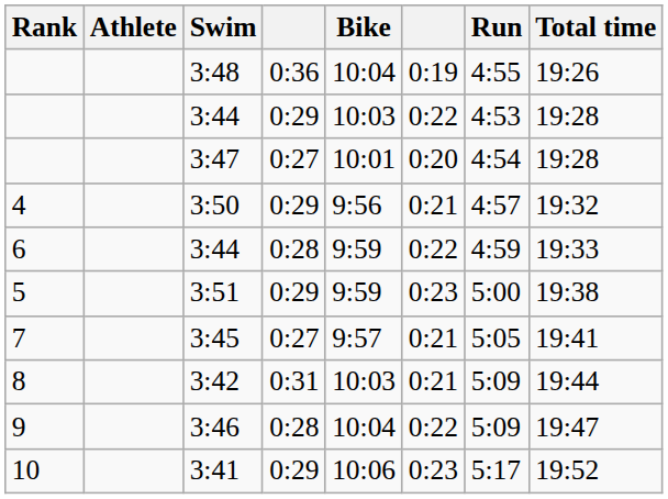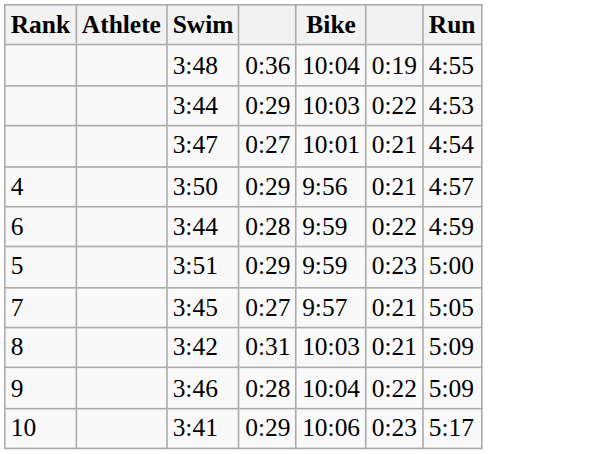 <table class="wikitable sortable">
 <tr>
 <th>Rank</th>
 <th>Athlete</th>
 <th>Swim</th>
 <th></th>
 <th>Bike</th>
 <th></th>
 <th>Run</th>
-<th>Total time</th>
 </tr>
 <tr>
 <td></td>
 <td></td>
 <td>3:48</td>
 <td>0:36</td>
 <td>10:04</td>
 <td>0:19</td>
 <td>4:55</td>
-<td>19:26</td>
 </tr>
 <tr>
 <td></td>
 <td></td>
 <td>3:44</td>
 <td>0:29</td>
 <td>10:03</td>
 <td>0:22</td>
 <td>4:53</td>
-<td>19:28</td>
 </tr>
 <tr>
 <td></td>
 <td></td>
 <td>3:47</td>
 <td>0:27</td>
 <td>10:01</td>
-<td>0:20</td>
+<td>0:21</td>
 <td>4:54</td>
-<td>19:28</td>
 </tr>
 <tr>
 <td>4</td>
 <td></td>
 <td>3:50</td>
 <td>0:29</td>
 <td>9:56</td>
 <td>0:21</td>
 <td>4:57</td>
-<td>19:32</td>
 </tr>
 <tr>
 <td>6</td>
 <td></td>
 <td>3:44</td>
 <td>0:28</td>
 <td>9:59</td>
 <td>0:22</td>
 <td>4:59</td>
-<td>19:33</td>
 </tr>
 <tr>
 <td>5</td>
 <td></td>
 <td>3:51</td>
 <td>0:29</td>
 <td>9:59</td>
 <td>0:23</td>
 <td>5:00</td>
-<td>19:38</td>
 </tr>
 <tr>
 <td>7</td>
 <td></td>
 <td>3:45</td>
 <td>0:27</td>
 <td>9:57</td>
 <td>0:21</td>
 <td>5:05</td>
-<td>19:41</td>
 </tr>
 <tr>
 <td>8</td>
 <td></td>
 <td>3:42</td>
 <td>0:31</td>
 <td>10:03</td>
 <td>0:21</td>
 <td>5:09</td>
-<td>19:44</td>
 </tr>
 <tr>
 <td>9</td>
 <td></td>
 <td>3:46</td>
 <td>0:28</td>
 <td>10:04</td>
 <td>0:22</td>
 <td>5:09</td>
-<td>19:47</td>
 </tr>
 <tr>
 <td>10</td>
 <td></td>
 <td>3:41</td>
 <td>0:29</td>
 <td>10:06</td>
 <td>0:23</td>
 <td>5:17</td>
-<td>19:52</td>
 </tr>
 </table>
